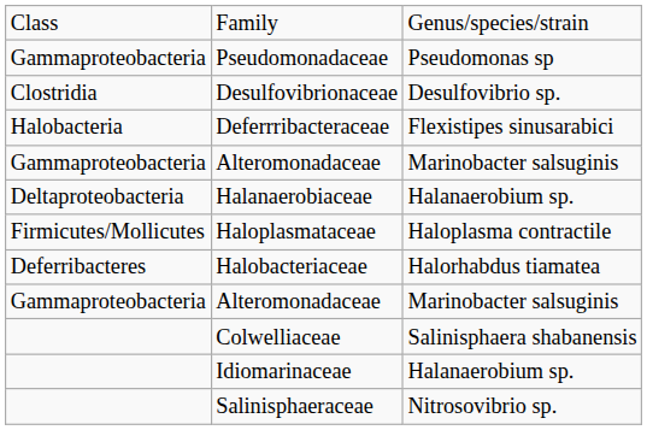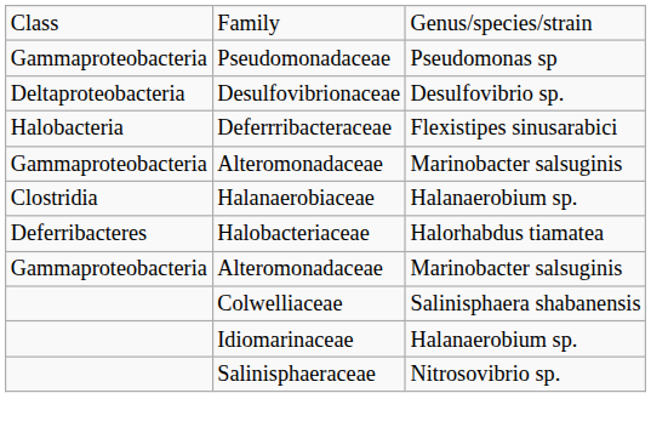 <table class="wikitable">
 <tr>
 <td>Class</td>
 <td>Family</td>
 <td>Genus/species/strain</td>
 </tr>
 <tr>
 <td>Gammaproteobacteria</td>
 <td>Pseudomonadaceae</td>
 <td>Pseudomonas sp</td>
 </tr>
 <tr>
-<td>Clostridia</td>
+<td>Deltaproteobacteria</td>
 <td>Desulfovibrionaceae</td>
 <td>Desulfovibrio sp.</td>
 </tr>
 <tr>
 <td>Halobacteria</td>
 <td>Deferrribacteraceae</td>
 <td>Flexistipes sinusarabici</td>
 </tr>
 <tr>
 <td>Gammaproteobacteria</td>
 <td>Alteromonadaceae</td>
 <td>Marinobacter salsuginis</td>
 </tr>
 <tr>
-<td>Deltaproteobacteria</td>
+<td>Clostridia</td>
 <td>Halanaerobiaceae</td>
 <td>Halanaerobium sp.</td>
-</tr>
-<tr>
-<td>Firmicutes/Mollicutes</td>
-<td>Haloplasmataceae</td>
-<td>Haloplasma contractile</td>
 </tr>
 <tr>
 <td>Deferribacteres</td>
 <td>Halobacteriaceae</td>
 <td>Halorhabdus tiamatea</td>
 </tr>
 <tr>
 <td>Gammaproteobacteria</td>
 <td>Alteromonadaceae</td>
 <td>Marinobacter salsuginis</td>
 </tr>
 <tr>
 <td></td>
 <td>Colwelliaceae</td>
 <td>Salinisphaera shabanensis</td>
 </tr>
 <tr>
 <td></td>
 <td>Idiomarinaceae</td>
 <td>Halanaerobium sp.</td>
 </tr>
 <tr>
 <td></td>
 <td>Salinisphaeraceae</td>
 <td>Nitrosovibrio sp.</td>
 </tr>
 </table>
